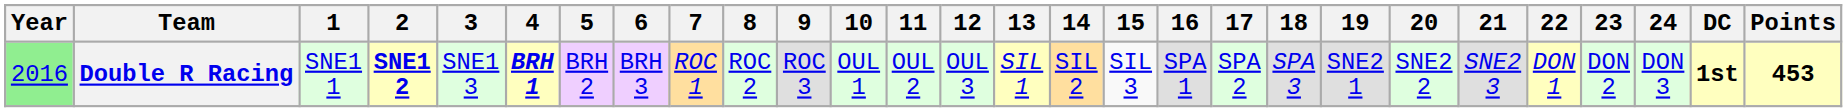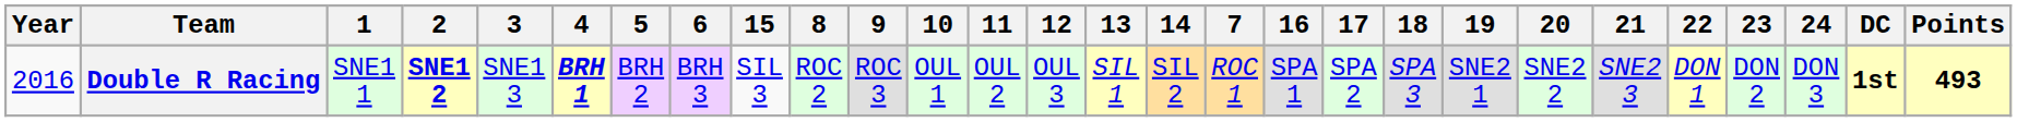 <table class="wikitable" style="text-align:center; font-size:85%">
 <tr>
 <th>Year</th>
 <th>Team</th>
 <th>1</th>
 <th>2</th>
 <th>3</th>
 <th>4</th>
 <th>5</th>
 <th>6</th>
-<th>7</th>
+<th>15</th>
 <th>8</th>
 <th>9</th>
 <th>10</th>
 <th>11</th>
 <th>12</th>
 <th>13</th>
 <th>14</th>
-<th>15</th>
+<th>7</th>
 <th>16</th>
 <th>17</th>
 <th>18</th>
 <th>19</th>
 <th>20</th>
 <th>21</th>
 <th>22</th>
 <th>23</th>
 <th>24</th>
 <th>DC</th>
 <th>Points</th>
 </tr>
 <tr>
-<td style="background: lightgreen;"><a href='#'>2016</a></td>
+<td><a href='#'>2016</a></td>
 <th nowrap><a href='#'>Double R Racing</a></th>
 <td style="background:#dfffdf;"><a href='#'>SNE1<br>1</a><br></td>
 <td style="background:#ffffbf;"><strong><a href='#'>SNE1<br>2</a><br></strong></td>
 <td style="background:#dfffdf;"><a href='#'>SNE1<br>3</a><br></td>
 <td style="background:#ffffbf;"><strong><em><a href='#'>BRH<br>1</a></em></strong><br></td>
 <td style="background:#EFCFFF;"><a href='#'>BRH<br>2</a><br></td>
 <td style="background:#EFCFFF;"><a href='#'>BRH<br>3</a><br></td>
-<td style="background:#ffdf9f;"><em><a href='#'>ROC<br>1</a></em><br></td>
+<td><a href='#'>SIL<br>3</a><br></td>
 <td style="background:#dfffdf;"><a href='#'>ROC<br>2</a><br></td>
 <td style="background:#dfdfdf;"><a href='#'>ROC<br>3</a><br></td>
 <td style="background:#dfffdf;"><a href='#'>OUL<br>1</a><br></td>
 <td style="background:#dfffdf;"><a href='#'>OUL<br>2</a><br></td>
 <td style="background:#dfffdf;"><a href='#'>OUL<br>3</a><br></td>
 <td style="background:#ffffbf;"><em><a href='#'>SIL<br>1</a></em><br></td>
 <td style="background:#ffdf9f;"><a href='#'>SIL<br>2</a><br></td>
-<td><a href='#'>SIL<br>3</a><br></td>
+<td style="background:#ffdf9f;"><em><a href='#'>ROC<br>1</a></em><br></td>
 <td style="background:#dfdfdf;"><a href='#'>SPA<br>1</a><br></td>
 <td style="background:#dfffdf;"><a href='#'>SPA<br>2</a><br></td>
 <td style="background:#dfdfdf;"><em><a href='#'>SPA<br>3</a></em><br></td>
 <td style="background:#dfdfdf;"><a href='#'>SNE2<br>1</a><br></td>
 <td style="background:#dfffdf;"><a href='#'>SNE2<br>2</a><br></td>
 <td style="background:#dfdfdf;"><em><a href='#'>SNE2<br>3</a></em><br></td>
 <td style="background:#ffffbf;"><em><a href='#'>DON<br>1</a></em><br></td>
 <td style="background:#dfffdf;"><a href='#'>DON<br>2</a><br></td>
 <td style="background:#dfffdf;"><a href='#'>DON<br>3</a><br></td>
 <th style="background:#ffffbf;">1st</th>
-<th style="background:#ffffbf;">453</th>
+<th style="background:#ffffbf;">493</th>
 </tr>
 </table>
